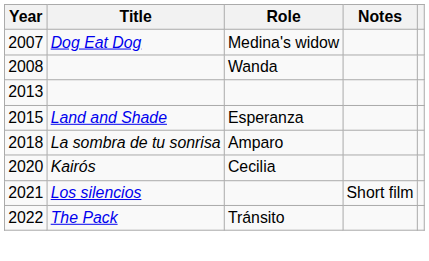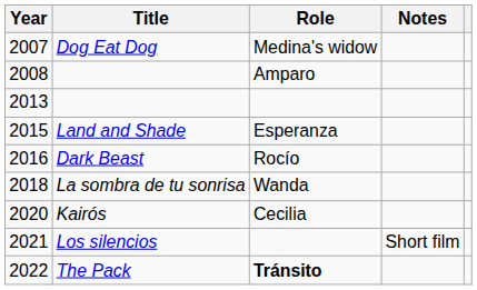 <table class="wikitable sortable">
 <tr>
 <th>Year</th>
 <th>Title</th>
 <th>Role</th>
 <th>Notes</th>
 <th class="unsortable"></th>
 </tr>
 <tr>
 <td>2007</td>
 <td><em><a href='#'>Dog Eat Dog</a></em></td>
 <td>Medina's widow</td>
 <td></td>
 <td></td>
 </tr>
 <tr>
 <td>2008</td>
 <td><em></em></td>
-<td>Wanda</td>
+<td>Amparo</td>
 <td></td>
 <td></td>
 </tr>
 <tr>
 <td>2013</td>
 <td><em></em></td>
 <td></td>
 <td></td>
 <td></td>
 </tr>
 <tr>
 <td>2015</td>
 <td><em><a href='#'>Land and Shade</a></em></td>
 <td>Esperanza</td>
 <td></td>
 <td></td>
 </tr>
 <tr>
+<td>2016</td>
+<td><em><a href='#'>Dark Beast</a></em></td>
+<td>Rocío</td>
+<td></td>
+<td></td>
+</tr>
+<tr>
 <td>2018</td>
 <td><em>La sombra de tu sonrisa</em></td>
-<td>Amparo</td>
+<td>Wanda</td>
 <td></td>
 <td></td>
 </tr>
 <tr>
 <td>2020</td>
 <td><em>Kairós</em></td>
 <td>Cecilia</td>
 <td></td>
 <td></td>
 </tr>
 <tr>
 <td>2021</td>
 <td><em><a href='#'>Los silencios</a></em></td>
 <td></td>
 <td>Short film</td>
 <td></td>
 </tr>
 <tr>
 <td>2022</td>
 <td><em><a href='#'>The Pack</a></em></td>
-<td>Tránsito</td>
+<td><strong>Tránsito</strong></td>
 <td></td>
 <td></td>
 </tr>
 </table>
